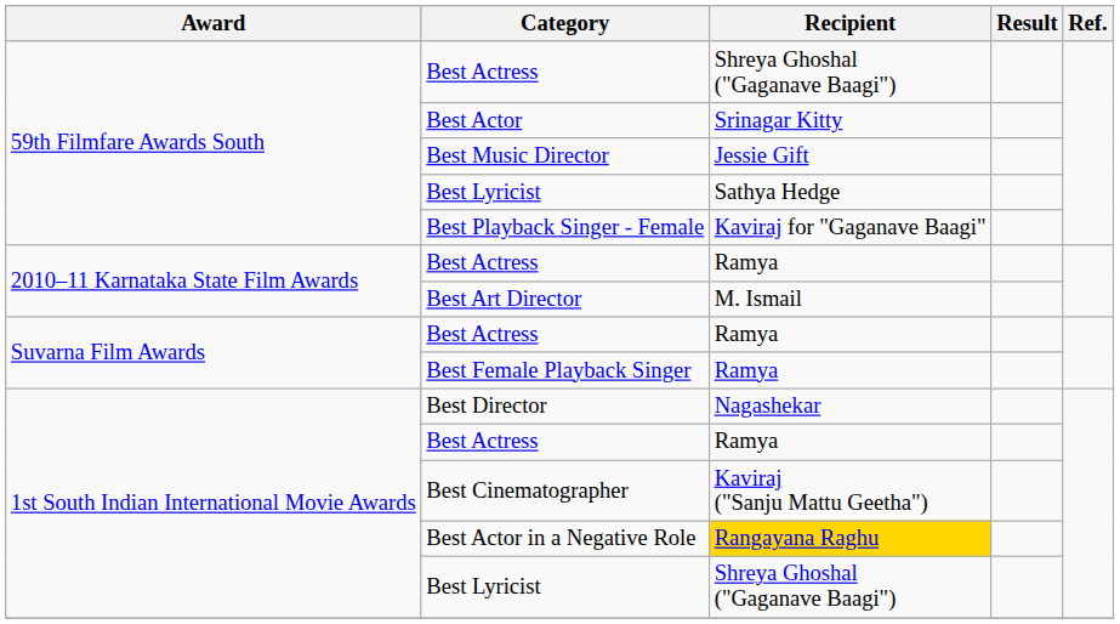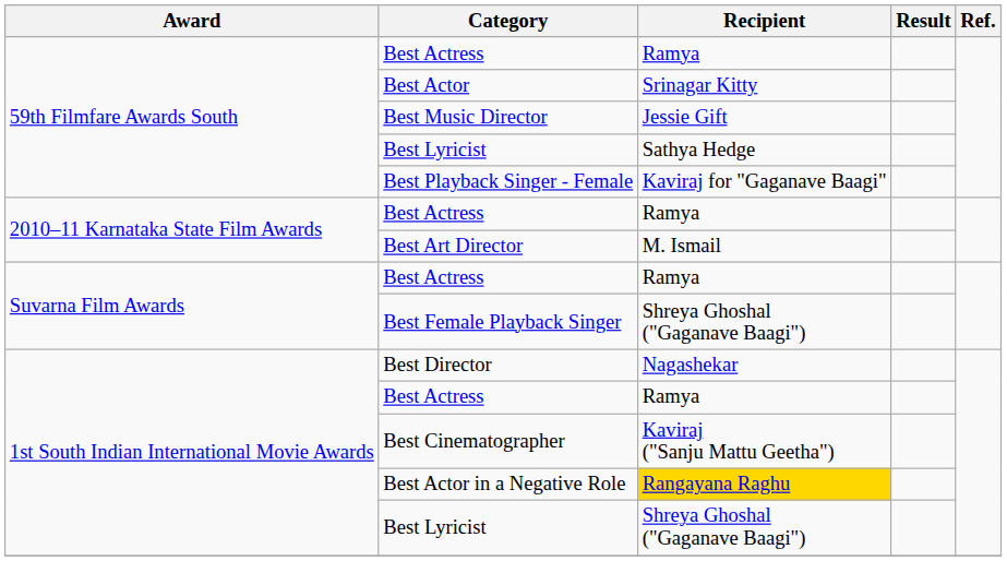 <table class="wikitable">
 <tr style="background:#B0C4DE;">
 <th scope="col">Award</th>
 <th scope="col">Category</th>
 <th scope="col">Recipient</th>
 <th scope="col">Result</th>
 <th scope="col">Ref.</th>
 </tr>
 <tr>
 <td rowspan=5><a href='#'>59th Filmfare Awards South</a></td>
 <td><a href='#'>Best Actress</a></td>
-<td>Shreya Ghoshal<br>("Gaganave Baagi")</td>
+<td><a href='#'>Ramya</a></td>
 <td></td>
 <td rowspan=5></td>
 </tr>
 <tr>
 <td><a href='#'>Best Actor</a></td>
 <td><a href='#'>Srinagar Kitty</a></td>
 <td></td>
 </tr>
 <tr>
 <td><a href='#'>Best Music Director</a></td>
 <td><a href='#'>Jessie Gift</a></td>
 <td></td>
 </tr>
 <tr>
 <td><a href='#'>Best Lyricist</a></td>
 <td>Sathya Hedge</td>
 <td></td>
 </tr>
 <tr>
 <td><a href='#'>Best Playback Singer - Female</a></td>
 <td><a href='#'>Kaviraj</a> for "Gaganave Baagi"</td>
 <td></td>
 </tr>
 <tr>
 <td rowspan=2><a href='#'>2010–11 Karnataka State Film Awards</a></td>
 <td><a href='#'>Best Actress</a></td>
 <td>Ramya</td>
 <td></td>
 <td rowspan=2></td>
 </tr>
 <tr>
 <td><a href='#'>Best Art Director</a></td>
 <td>M. Ismail</td>
 <td></td>
 </tr>
 <tr>
 <td rowspan=2><a href='#'>Suvarna Film Awards</a></td>
 <td><a href='#'>Best Actress</a></td>
 <td>Ramya</td>
 <td></td>
 <td rowspan=2></td>
 </tr>
 <tr>
 <td><a href='#'>Best Female Playback Singer</a></td>
-<td><a href='#'>Ramya</a></td>
+<td>Shreya Ghoshal<br>("Gaganave Baagi")</td>
 <td></td>
 </tr>
 <tr>
 <td rowspan=5><a href='#'>1st South Indian International Movie Awards</a></td>
 <td>Best Director</td>
 <td><a href='#'>Nagashekar</a></td>
 <td></td>
 <td rowspan=5></td>
 </tr>
 <tr>
 <td><a href='#'>Best Actress</a></td>
 <td>Ramya</td>
 <td></td>
 </tr>
 <tr>
 <td>Best Cinematographer</td>
 <td><a href='#'>Kaviraj</a> <br> ("Sanju Mattu Geetha")</td>
 <td></td>
 </tr>
 <tr>
 <td>Best Actor in a Negative Role</td>
 <td style="background: gold;"><a href='#'>Rangayana Raghu</a></td>
 <td></td>
 </tr>
 <tr>
 <td>Best Lyricist</td>
 <td><a href='#'>Shreya Ghoshal</a><br>("Gaganave Baagi")</td>
 <td></td>
 </tr>
 <tr>
 </tr>
 </table>
